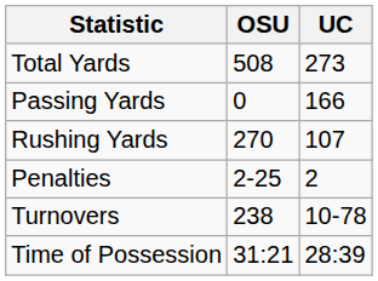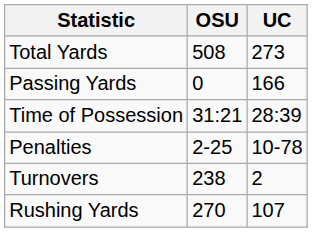 <table class="wikitable">
 <tr>
 <th>Statistic</th>
 <th>OSU</th>
 <th>UC</th>
 </tr>
 <tr>
 <td>Total Yards</td>
 <td>508</td>
 <td>273</td>
 </tr>
 <tr>
 <td>Passing Yards</td>
 <td>0</td>
 <td>166</td>
 </tr>
 <tr>
+<td>Time of Possession</td>
+<td>31:21</td>
+<td>28:39</td>
+</tr>
+<tr>
+<td>Penalties</td>
+<td>2-25</td>
+<td>10-78</td>
+</tr>
+<tr>
+<td>Turnovers</td>
+<td>238</td>
+<td>2</td>
+</tr>
+<tr>
 <td>Rushing Yards</td>
 <td>270</td>
 <td>107</td>
 </tr>
-<tr>
-<td>Penalties</td>
-<td>2-25</td>
-<td>2</td>
-</tr>
-<tr>
-<td>Turnovers</td>
-<td>238</td>
-<td>10-78</td>
-</tr>
-<tr>
-<td>Time of Possession</td>
-<td>31:21</td>
-<td>28:39</td>
-</tr>
 </table>
